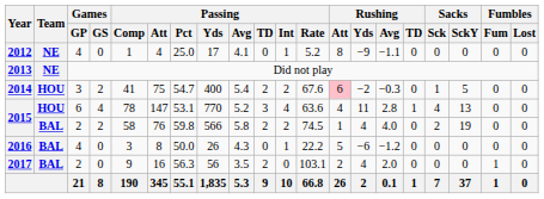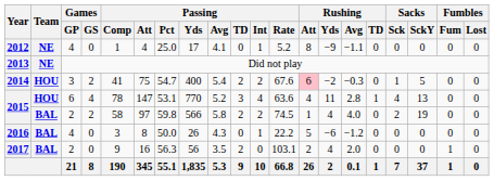 <table class=wikitable style="text-align:center;">
 <tr>
 <th rowspan="2">Year</th>
 <th rowspan="2">Team</th>
 <th colspan="2">Games</th>
 <th colspan="8">Passing</th>
 <th colspan="4">Rushing</th>
 <th colspan="2">Sacks</th>
 <th colspan="2">Fumbles</th>
 </tr>
 <tr>
 <th>GP</th>
 <th>GS</th>
 <th>Comp</th>
 <th>Att</th>
 <th>Pct</th>
 <th>Yds</th>
 <th>Avg</th>
 <th>TD</th>
 <th>Int</th>
 <th>Rate</th>
 <th>Att</th>
 <th>Yds</th>
 <th>Avg</th>
 <th>TD</th>
 <th>Sck</th>
 <th>SckY</th>
 <th>Fum</th>
 <th>Lost</th>
 </tr>
 <tr>
 <th><a href='#'>2012</a></th>
 <th><a href='#'>NE</a></th>
 <td>4</td>
 <td>0</td>
 <td>1</td>
 <td>4</td>
 <td>25.0</td>
 <td>17</td>
 <td>4.1</td>
 <td>0</td>
 <td>1</td>
 <td>5.2</td>
 <td>8</td>
 <td>−9</td>
 <td>−1.1</td>
 <td>0</td>
 <td>0</td>
 <td>0</td>
 <td>0</td>
 <td>0</td>
 </tr>
 <tr>
 <th><a href='#'>2013</a></th>
 <th><a href='#'>NE</a></th>
 <td colspan="18">Did not play</td>
 </tr>
 <tr>
 <th><a href='#'>2014</a></th>
 <th><a href='#'>HOU</a></th>
 <td>3</td>
 <td>2</td>
 <td>41</td>
 <td>75</td>
 <td>54.7</td>
 <td>400</td>
 <td>5.4</td>
 <td>2</td>
 <td>2</td>
 <td>67.6</td>
 <td style="background: pink;">6</td>
 <td>−2</td>
 <td>−0.3</td>
 <td>0</td>
 <td>1</td>
 <td>5</td>
 <td>0</td>
 <td>0</td>
 </tr>
 <tr>
 <th rowspan="2"><a href='#'>2015</a></th>
 <th><a href='#'>HOU</a></th>
 <td>6</td>
 <td>4</td>
 <td>78</td>
 <td>147</td>
 <td>53.1</td>
 <td>770</td>
 <td>5.2</td>
 <td>3</td>
 <td>4</td>
 <td>63.6</td>
 <td>4</td>
 <td>11</td>
 <td>2.8</td>
 <td>1</td>
 <td>4</td>
 <td>13</td>
 <td>0</td>
 <td>0</td>
 </tr>
 <tr>
 <th><a href='#'>BAL</a></th>
 <td>2</td>
 <td>2</td>
 <td>58</td>
-<td>76</td>
+<td>97</td>
 <td>59.8</td>
 <td>566</td>
 <td>5.8</td>
 <td>2</td>
 <td>2</td>
 <td>74.5</td>
 <td>1</td>
 <td>4</td>
 <td>4.0</td>
 <td>0</td>
 <td>2</td>
 <td>19</td>
 <td>0</td>
 <td>0</td>
 </tr>
 <tr>
 <th><a href='#'>2016</a></th>
 <th><a href='#'>BAL</a></th>
 <td>4</td>
 <td>0</td>
 <td>3</td>
 <td>8</td>
 <td>50.0</td>
 <td>26</td>
 <td>4.3</td>
 <td>0</td>
 <td>1</td>
 <td>22.2</td>
 <td>5</td>
 <td>−6</td>
 <td>−1.2</td>
 <td>0</td>
 <td>0</td>
 <td>0</td>
 <td>0</td>
 <td>0</td>
 </tr>
 <tr>
 <th><a href='#'>2017</a></th>
 <th><a href='#'>BAL</a></th>
 <td>2</td>
 <td>0</td>
 <td>9</td>
 <td>16</td>
 <td>56.3</td>
 <td>56</td>
 <td>3.5</td>
 <td>2</td>
 <td>0</td>
 <td>103.1</td>
 <td>2</td>
 <td>4</td>
 <td>2.0</td>
 <td>0</td>
 <td>0</td>
 <td>0</td>
 <td>1</td>
 <td>0</td>
 </tr>
 <tr>
 <th colspan="2"></th>
 <th>21</th>
 <th>8</th>
 <th>190</th>
 <th>345</th>
 <th>55.1</th>
 <th>1,835</th>
 <th>5.3</th>
 <th>9</th>
 <th>10</th>
 <th>66.8</th>
 <th>26</th>
 <th>2</th>
 <th>0.1</th>
 <th>1</th>
 <th>7</th>
 <th>37</th>
 <th>1</th>
 <th>0</th>
 </tr>
 </table>
